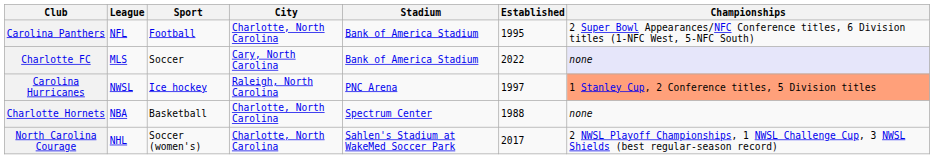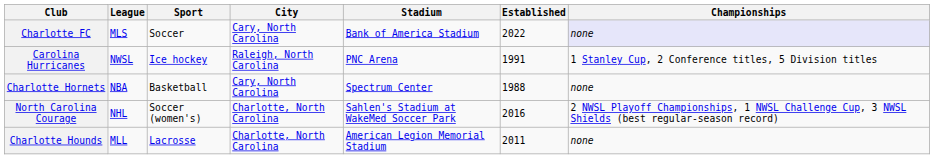 <table class="wikitable">
 <tr>
 <th scope="col">Club</th>
 <th scope="col">League</th>
 <th scope="col">Sport</th>
 <th scope="col">City</th>
 <th scope="col">Stadium</th>
 <th scope="col">Established</th>
 <th scope="col">Championships</th>
-</tr>
-<tr>
-<th scope="row" style="font-weight: normal; text-align: center;"><a href='#'>Carolina Panthers</a></th>
-<td><a href='#'>NFL</a></td>
-<td><a href='#'>Football</a></td>
-<td><a href='#'>Charlotte, North Carolina</a></td>
-<td><a href='#'>Bank of America Stadium</a></td>
-<td>1995</td>
-<td>2 <a href='#'>Super Bowl</a> Appearances/<a href='#'>NFC</a> Conference titles, 6 Division titles (1-NFC West, 5-NFC South)</td>
 </tr>
 <tr>
 <th scope="row" style="font-weight: normal; text-align: center;"><a href='#'>Charlotte FC</a></th>
 <td><a href='#'>MLS</a></td>
 <td>Soccer</td>
 <td><a href='#'>Cary, North Carolina</a></td>
 <td><a href='#'>Bank of America Stadium</a></td>
 <td>2022</td>
 <td style="background: lavender;"><em>none</em></td>
 </tr>
 <tr>
 <th scope="row" style="font-weight: normal; text-align: center;"><a href='#'>Carolina Hurricanes</a></th>
 <td><a href='#'>NWSL</a></td>
 <td><a href='#'>Ice hockey</a></td>
 <td><a href='#'>Raleigh, North Carolina</a></td>
 <td><a href='#'>PNC Arena</a></td>
-<td>1997</td>
-<td style="background: lightsalmon;">1 <a href='#'>Stanley Cup</a>, 2 Conference titles, 5 Division titles</td>
+<td>1991</td>
+<td>1 <a href='#'>Stanley Cup</a>, 2 Conference titles, 5 Division titles</td>
 </tr>
 <tr>
 <th scope="row" style="font-weight: normal; text-align: center;"><a href='#'>Charlotte Hornets</a></th>
 <td><a href='#'>NBA</a></td>
 <td>Basketball</td>
-<td><a href='#'>Charlotte, North Carolina</a></td>
+<td><a href='#'>Cary, North Carolina</a></td>
 <td><a href='#'>Spectrum Center</a></td>
 <td>1988</td>
 <td><em>none</em></td>
 </tr>
 <tr>
 <th scope="row" style="font-weight: normal; text-align: center;"><a href='#'>North Carolina Courage</a></th>
 <td><a href='#'>NHL</a></td>
 <td>Soccer (women's)</td>
 <td><a href='#'>Charlotte, North Carolina</a></td>
 <td><a href='#'>Sahlen's Stadium at WakeMed Soccer Park</a></td>
-<td>2017</td>
+<td>2016</td>
 <td>2 <a href='#'>NWSL Playoff Championships</a>, 1 <a href='#'>NWSL Challenge Cup</a>, 3 <a href='#'>NWSL Shields</a> (best regular-season record)</td>
 </tr>
+<tr>
+<th scope="row" style="font-weight: normal; text-align: center;"><a href='#'>Charlotte Hounds</a></th>
+<td><a href='#'>MLL</a></td>
+<td><a href='#'>Lacrosse</a></td>
+<td><a href='#'>Charlotte, North Carolina</a></td>
+<td><a href='#'>American Legion Memorial Stadium</a></td>
+<td>2011</td>
+<td><em>none</em></td>
+</tr>
 </table>
